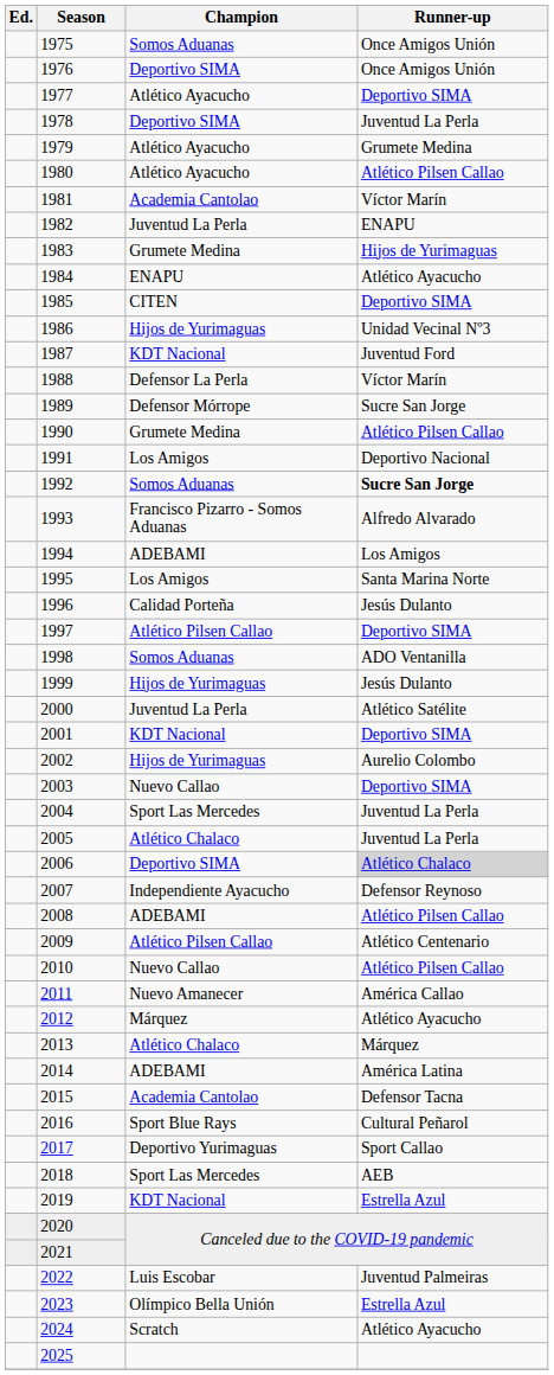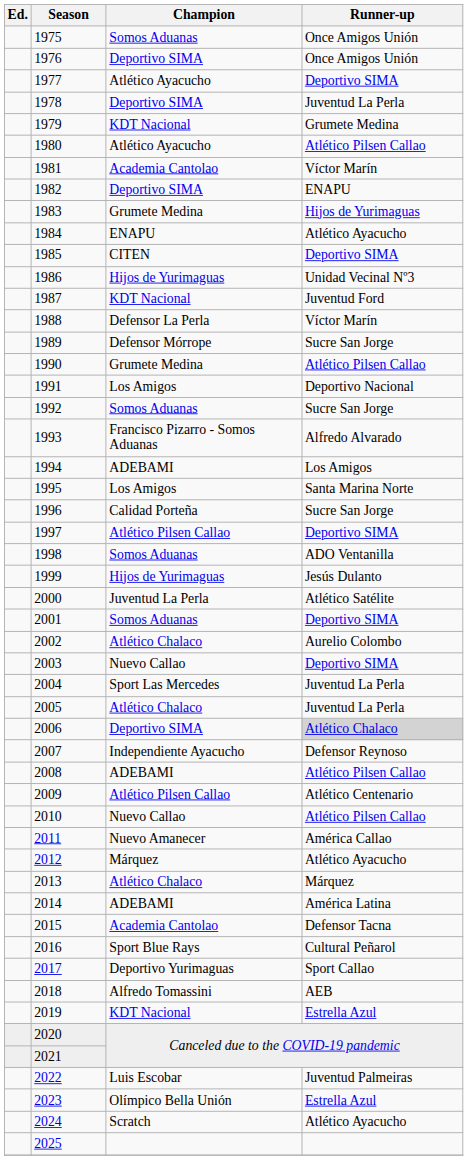 <table class="wikitable sortable">
 <tr>
 <th width=px>Ed.</th>
 <th width=80px>Season</th>
 <th width=220px>Champion</th>
 <th width=180px>Runner-up</th>
 </tr>
 <tr>
 <td></td>
 <td>1975</td>
 <td><a href='#'>Somos Aduanas</a></td>
 <td>Once Amigos Unión</td>
 </tr>
 <tr>
 <td></td>
 <td>1976</td>
 <td><a href='#'>Deportivo SIMA</a></td>
 <td>Once Amigos Unión</td>
 </tr>
 <tr>
 <td></td>
 <td>1977</td>
 <td>Atlético Ayacucho</td>
 <td><a href='#'>Deportivo SIMA</a></td>
 </tr>
 <tr>
 <td></td>
 <td>1978</td>
 <td><a href='#'>Deportivo SIMA</a></td>
 <td>Juventud La Perla</td>
 </tr>
 <tr>
 <td></td>
 <td>1979</td>
-<td>Atlético Ayacucho</td>
+<td><a href='#'>KDT Nacional</a></td>
 <td>Grumete Medina</td>
 </tr>
 <tr>
 <td></td>
 <td>1980</td>
 <td>Atlético Ayacucho</td>
 <td><a href='#'>Atlético Pilsen Callao</a></td>
 </tr>
 <tr>
 <td></td>
 <td>1981</td>
 <td><a href='#'>Academia Cantolao</a></td>
 <td>Víctor Marín</td>
 </tr>
 <tr>
 <td></td>
 <td>1982</td>
-<td>Juventud La Perla</td>
+<td><a href='#'>Deportivo SIMA</a></td>
 <td>ENAPU</td>
 </tr>
 <tr>
 <td></td>
 <td>1983</td>
 <td>Grumete Medina</td>
 <td><a href='#'>Hijos de Yurimaguas</a></td>
 </tr>
 <tr>
 <td></td>
 <td>1984</td>
 <td>ENAPU</td>
 <td>Atlético Ayacucho</td>
 </tr>
 <tr>
 <td></td>
 <td>1985</td>
 <td>CITEN</td>
 <td><a href='#'>Deportivo SIMA</a></td>
 </tr>
 <tr>
 <td></td>
 <td>1986</td>
 <td><a href='#'>Hijos de Yurimaguas</a></td>
 <td>Unidad Vecinal Nº3</td>
 </tr>
 <tr>
 <td></td>
 <td>1987</td>
 <td><a href='#'>KDT Nacional</a></td>
 <td>Juventud Ford</td>
 </tr>
 <tr>
 <td></td>
 <td>1988</td>
 <td>Defensor La Perla</td>
 <td>Víctor Marín</td>
 </tr>
 <tr>
 <td></td>
 <td>1989</td>
 <td>Defensor Mórrope</td>
 <td>Sucre San Jorge</td>
 </tr>
 <tr>
 <td></td>
 <td>1990</td>
 <td>Grumete Medina</td>
 <td><a href='#'>Atlético Pilsen Callao</a></td>
 </tr>
 <tr>
 <td></td>
 <td>1991</td>
 <td>Los Amigos</td>
 <td>Deportivo Nacional</td>
 </tr>
 <tr>
 <td></td>
 <td>1992</td>
 <td><a href='#'>Somos Aduanas</a></td>
-<td><strong>Sucre San Jorge</strong></td>
+<td>Sucre San Jorge</td>
 </tr>
 <tr>
 <td></td>
 <td>1993</td>
 <td>Francisco Pizarro - Somos Aduanas</td>
 <td>Alfredo Alvarado</td>
 </tr>
 <tr>
 <td></td>
 <td>1994</td>
 <td>ADEBAMI</td>
 <td>Los Amigos</td>
 </tr>
 <tr>
 <td></td>
 <td>1995</td>
 <td>Los Amigos</td>
 <td>Santa Marina Norte</td>
 </tr>
 <tr>
 <td></td>
 <td>1996</td>
 <td>Calidad Porteña</td>
-<td>Jesús Dulanto</td>
+<td>Sucre San Jorge</td>
 </tr>
 <tr>
 <td></td>
 <td>1997</td>
 <td><a href='#'>Atlético Pilsen Callao</a></td>
 <td><a href='#'>Deportivo SIMA</a></td>
 </tr>
 <tr>
 <td></td>
 <td>1998</td>
 <td><a href='#'>Somos Aduanas</a></td>
 <td>ADO Ventanilla</td>
 </tr>
 <tr>
 <td></td>
 <td>1999</td>
 <td><a href='#'>Hijos de Yurimaguas</a></td>
 <td>Jesús Dulanto</td>
 </tr>
 <tr>
 <td></td>
 <td>2000</td>
 <td>Juventud La Perla</td>
 <td>Atlético Satélite</td>
 </tr>
 <tr>
 <td></td>
 <td>2001</td>
-<td><a href='#'>KDT Nacional</a></td>
+<td><a href='#'>Somos Aduanas</a></td>
 <td><a href='#'>Deportivo SIMA</a></td>
 </tr>
 <tr>
 <td></td>
 <td>2002</td>
-<td><a href='#'>Hijos de Yurimaguas</a></td>
+<td><a href='#'>Atlético Chalaco</a></td>
 <td>Aurelio Colombo</td>
 </tr>
 <tr>
 <td></td>
 <td>2003</td>
 <td>Nuevo Callao</td>
 <td><a href='#'>Deportivo SIMA</a></td>
 </tr>
 <tr>
 <td></td>
 <td>2004</td>
 <td>Sport Las Mercedes</td>
 <td>Juventud La Perla</td>
 </tr>
 <tr>
 <td></td>
 <td>2005</td>
 <td><a href='#'>Atlético Chalaco</a></td>
 <td>Juventud La Perla</td>
 </tr>
 <tr>
 <td></td>
 <td>2006</td>
 <td><a href='#'>Deportivo SIMA</a></td>
 <td style="background: lightgrey;"><a href='#'>Atlético Chalaco</a></td>
 </tr>
 <tr>
 <td></td>
 <td>2007</td>
 <td>Independiente Ayacucho</td>
 <td>Defensor Reynoso</td>
 </tr>
 <tr>
 <td></td>
 <td>2008</td>
 <td>ADEBAMI</td>
 <td><a href='#'>Atlético Pilsen Callao</a></td>
 </tr>
 <tr>
 <td></td>
 <td>2009</td>
 <td><a href='#'>Atlético Pilsen Callao</a></td>
 <td>Atlético Centenario</td>
 </tr>
 <tr>
 <td></td>
 <td>2010</td>
 <td>Nuevo Callao</td>
 <td><a href='#'>Atlético Pilsen Callao</a></td>
 </tr>
 <tr>
 <td></td>
 <td><a href='#'>2011</a></td>
 <td>Nuevo Amanecer</td>
 <td>América Callao</td>
 </tr>
 <tr>
 <td></td>
 <td><a href='#'>2012</a></td>
 <td>Márquez</td>
 <td>Atlético Ayacucho</td>
 </tr>
 <tr>
 <td></td>
 <td>2013</td>
 <td><a href='#'>Atlético Chalaco</a></td>
 <td>Márquez</td>
 </tr>
 <tr>
 <td></td>
 <td>2014</td>
 <td>ADEBAMI</td>
 <td>América Latina</td>
 </tr>
 <tr>
 <td></td>
 <td>2015</td>
 <td><a href='#'>Academia Cantolao</a></td>
 <td>Defensor Tacna</td>
 </tr>
 <tr>
 <td></td>
 <td>2016</td>
 <td>Sport Blue Rays</td>
 <td>Cultural Peñarol</td>
 </tr>
 <tr>
 <td></td>
 <td><a href='#'>2017</a></td>
 <td>Deportivo Yurimaguas</td>
 <td>Sport Callao</td>
 </tr>
 <tr>
 <td></td>
 <td>2018</td>
-<td>Sport Las Mercedes</td>
+<td>Alfredo Tomassini</td>
 <td>AEB</td>
 </tr>
 <tr>
 <td></td>
 <td>2019</td>
 <td><a href='#'>KDT Nacional</a></td>
 <td><a href='#'>Estrella Azul</a></td>
 </tr>
 <tr bgcolor=#efefef>
 <td></td>
 <td>2020</td>
 <td rowspan=2 colspan="2" align=center><em>Canceled due to the <a href='#'>COVID-19 pandemic</a></em></td>
 </tr>
 <tr bgcolor=#efefef>
 <td></td>
 <td>2021</td>
 </tr>
 <tr>
 <td></td>
 <td><a href='#'>2022</a></td>
 <td>Luis Escobar</td>
 <td>Juventud Palmeiras</td>
 </tr>
 <tr>
 <td></td>
 <td><a href='#'>2023</a></td>
 <td>Olímpico Bella Unión</td>
 <td><a href='#'>Estrella Azul</a></td>
 </tr>
 <tr>
 <td></td>
 <td><a href='#'>2024</a></td>
 <td>Scratch</td>
 <td>Atlético Ayacucho</td>
 </tr>
 <tr>
 <td></td>
 <td><a href='#'>2025</a></td>
 <td></td>
 <td></td>
 </tr>
 <tr>
 </tr>
 </table>
